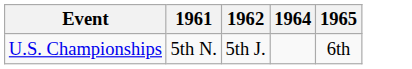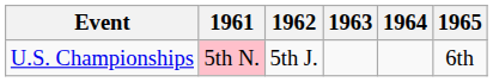 <table class="wikitable" style="text-align:center">
 <tr>
 <th>Event</th>
 <th>1961</th>
 <th>1962</th>
+<th>1963</th>
 <th>1964</th>
 <th>1965</th>
 </tr>
 <tr>
 <td align=left><a href='#'>U.S. Championships</a></td>
-<td>5th N.</td>
+<td style="background: pink;">5th N.</td>
 <td>5th J.</td>
+<td></td>
 <td></td>
 <td>6th</td>
 </tr>
 </table>
